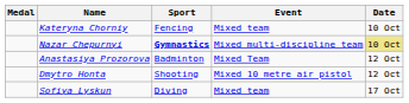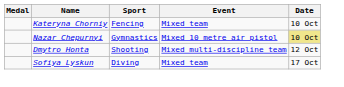 <table class="wikitable sortable" style="font-size:90%">
 <tr>
 <th>Medal</th>
 <th>Name</th>
 <th>Sport</th>
 <th>Event</th>
 <th>Date</th>
 </tr>
 <tr>
 <td></td>
 <td><em><a href='#'>Kateryna Chorniy</a></em></td>
 <td><a href='#'>Fencing</a></td>
 <td><a href='#'>Mixed team</a></td>
 <td>10 Oct</td>
 </tr>
 <tr>
 <td></td>
 <td><em><a href='#'>Nazar Chepurnyi</a></em></td>
-<td><strong><a href='#'>Gymnastics</a></strong></td>
-<td><a href='#'>Mixed multi-discipline team</a></td>
+<td><a href='#'>Gymnastics</a></td>
+<td><a href='#'>Mixed 10 metre air pistol</a></td>
 <td style="background: khaki;">10 Oct</td>
-</tr>
-<tr>
-<td></td>
-<td><em><a href='#'>Anastasiya Prozorova</a></em></td>
-<td><a href='#'>Badminton</a></td>
-<td><a href='#'>Mixed Team</a></td>
-<td>12 Oct</td>
 </tr>
 <tr>
 <td></td>
 <td><em><a href='#'>Dmytro Honta</a></em></td>
 <td><a href='#'>Shooting</a></td>
-<td><a href='#'>Mixed 10 metre air pistol</a></td>
+<td><a href='#'>Mixed multi-discipline team</a></td>
 <td>12 Oct</td>
 </tr>
 <tr>
 <td></td>
 <td><em><a href='#'>Sofiya Lyskun</a></em></td>
 <td><a href='#'>Diving</a></td>
 <td><a href='#'>Mixed team</a></td>
 <td>17 Oct</td>
 </tr>
 </table>
